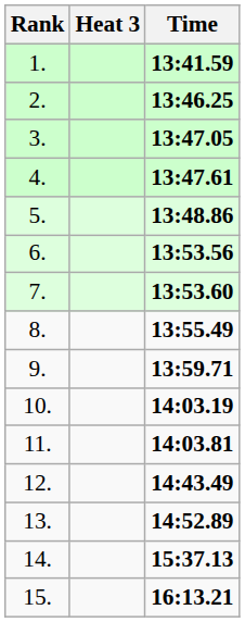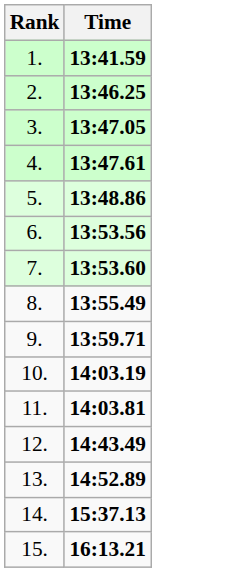 <table class="wikitable" style="border-collapse: collapse; font-size: 90%;">
 <tr>
 <th>Rank</th>
-<th>Heat 3</th>
 <th>Time</th>
 </tr>
 <tr style="background:#ccffcc;">
 <td align="center">1.</td>
-<td></td>
 <td align="center"><strong>13:41.59</strong></td>
 </tr>
 <tr style="background:#ccffcc;">
 <td align="center">2.</td>
-<td></td>
 <td align="center"><strong>13:46.25</strong></td>
 </tr>
 <tr style="background:#ccffcc;">
 <td align="center">3.</td>
-<td></td>
 <td align="center"><strong>13:47.05</strong></td>
 </tr>
 <tr style="background:#ccffcc;">
 <td align="center">4.</td>
-<td></td>
 <td align="center"><strong>13:47.61</strong></td>
 </tr>
 <tr style="background:#ddffdd;">
 <td align="center">5.</td>
-<td></td>
 <td align="center"><strong>13:48.86</strong></td>
 </tr>
 <tr style="background:#ddffdd;">
 <td align="center">6.</td>
-<td></td>
 <td align="center"><strong>13:53.56</strong></td>
 </tr>
 <tr style="background:#ddffdd;">
 <td align="center">7.</td>
-<td></td>
 <td align="center"><strong>13:53.60</strong></td>
 </tr>
 <tr>
 <td align="center">8.</td>
-<td></td>
 <td align="center"><strong>13:55.49</strong></td>
 </tr>
 <tr>
 <td align="center">9.</td>
-<td></td>
 <td align="center"><strong>13:59.71</strong></td>
 </tr>
 <tr>
 <td align="center">10.</td>
-<td></td>
 <td align="center"><strong>14:03.19</strong></td>
 </tr>
 <tr>
 <td align="center">11.</td>
-<td></td>
 <td align="center"><strong>14:03.81</strong></td>
 </tr>
 <tr>
 <td align="center">12.</td>
-<td></td>
 <td align="center"><strong>14:43.49</strong></td>
 </tr>
 <tr>
 <td align="center">13.</td>
-<td></td>
 <td align="center"><strong>14:52.89</strong></td>
 </tr>
 <tr>
 <td align="center">14.</td>
-<td></td>
 <td align="center"><strong>15:37.13</strong></td>
 </tr>
 <tr>
 <td align="center">15.</td>
-<td></td>
 <td align="center"><strong>16:13.21</strong></td>
 </tr>
 </table>
